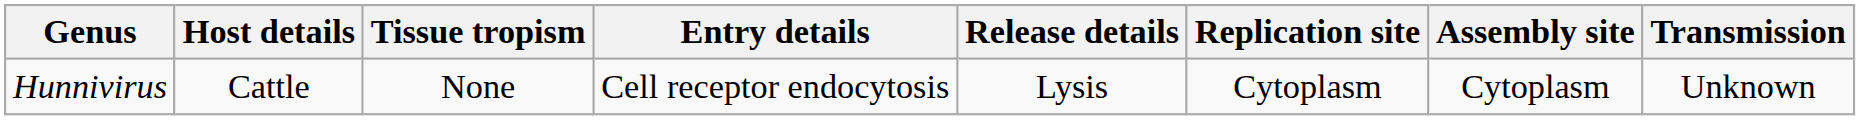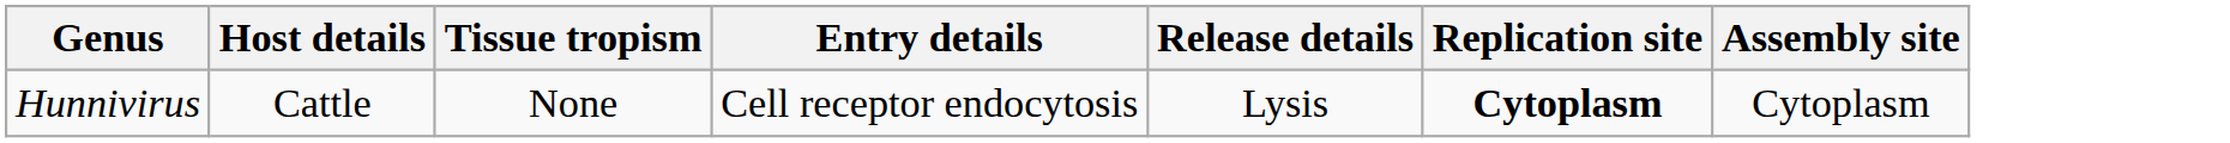 <table class="wikitable sortable" style="text-align:center">
 <tr>
 <th>Genus</th>
 <th>Host details</th>
 <th>Tissue tropism</th>
 <th>Entry details</th>
 <th>Release details</th>
 <th>Replication site</th>
 <th>Assembly site</th>
-<th>Transmission</th>
 </tr>
 <tr>
 <td><em>Hunnivirus</em></td>
 <td>Cattle</td>
 <td>None</td>
 <td>Cell receptor endocytosis</td>
 <td>Lysis</td>
+<td><strong>Cytoplasm</strong></td>
 <td>Cytoplasm</td>
-<td>Cytoplasm</td>
-<td>Unknown</td>
 </tr>
 </table>
